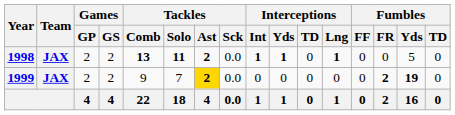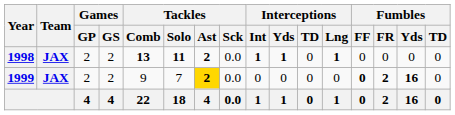 <table class="wikitable" style="text-align:center">
 <tr>
 <th rowspan="2">Year</th>
 <th rowspan="2">Team</th>
 <th colspan="2">Games</th>
 <th colspan="4">Tackles</th>
 <th colspan="4">Interceptions</th>
 <th colspan="4">Fumbles</th>
 </tr>
 <tr>
 <th>GP</th>
 <th>GS</th>
 <th>Comb</th>
 <th>Solo</th>
 <th>Ast</th>
 <th>Sck</th>
 <th>Int</th>
 <th>Yds</th>
 <th>TD</th>
 <th>Lng</th>
 <th>FF</th>
 <th>FR</th>
 <th>Yds</th>
 <th>TD</th>
 </tr>
 <tr>
 <th><a href='#'>1998</a></th>
 <th><a href='#'>JAX</a></th>
 <td>2</td>
 <td>2</td>
 <td><strong>13</strong></td>
 <td><strong>11</strong></td>
 <td><strong>2</strong></td>
 <td>0.0</td>
 <td><strong>1</strong></td>
 <td><strong>1</strong></td>
 <td>0</td>
 <td><strong>1</strong></td>
 <td>0</td>
 <td>0</td>
-<td>5</td>
+<td>0</td>
 <td>0</td>
 </tr>
 <tr>
 <th><a href='#'>1999</a></th>
 <th><a href='#'>JAX</a></th>
 <td>2</td>
 <td>2</td>
 <td>9</td>
 <td>7</td>
 <td style="background: gold;"><strong>2</strong></td>
 <td>0.0</td>
 <td>0</td>
 <td>0</td>
 <td>0</td>
 <td>0</td>
-<td>0</td>
+<td><strong>0</strong></td>
 <td><strong>2</strong></td>
-<td><strong>19</strong></td>
+<td><strong>16</strong></td>
 <td>0</td>
 </tr>
 <tr>
 <th colspan="2"></th>
 <th>4</th>
 <th>4</th>
 <th>22</th>
 <th>18</th>
 <th>4</th>
 <th>0.0</th>
 <th>1</th>
 <th>1</th>
 <th>0</th>
 <th>1</th>
 <th>0</th>
 <th>2</th>
 <th>16</th>
 <th>0</th>
 </tr>
 </table>
